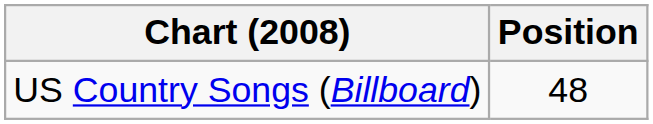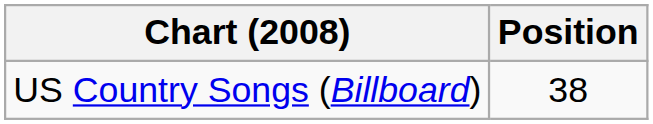 <table class="wikitable sortable">
 <tr>
 <th scope="col">Chart (2008)</th>
 <th scope="col">Position</th>
 </tr>
 <tr>
 <td>US <a href='#'>Country Songs</a> (<em><a href='#'>Billboard</a></em>)</td>
-<td align="center">48</td>
+<td align="center">38</td>
 </tr>
 </table>
